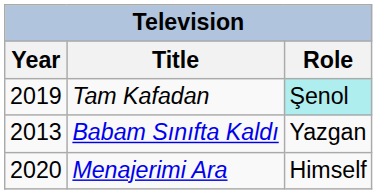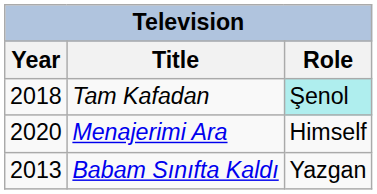 <table class="wikitable">
 <tr>
 <th colspan="3" style="background: LightSteelBlue;">Television</th>
 </tr>
 <tr>
 <th>Year</th>
 <th>Title</th>
 <th>Role</th>
 </tr>
 <tr>
-<td>2019</td>
+<td>2018</td>
 <td><em>Tam Kafadan</em></td>
 <td style="background: paleturquoise;">Şenol</td>
+</tr>
+<tr>
+<td>2020</td>
+<td><em><a href='#'>Menajerimi Ara</a></em></td>
+<td>Himself</td>
 </tr>
 <tr>
 <td>2013</td>
 <td><em><a href='#'>Babam Sınıfta Kaldı</a></em></td>
 <td>Yazgan</td>
 </tr>
-<tr>
-<td>2020</td>
-<td><em><a href='#'>Menajerimi Ara</a></em></td>
-<td>Himself</td>
-</tr>
 </table>
